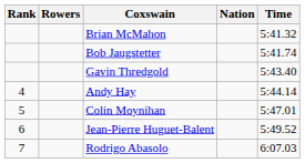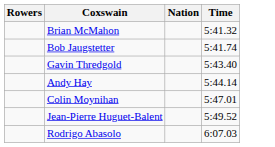 <table class="wikitable sortable" style="text-align:center">
 <tr>
-<th>Rank</th>
 <th>Rowers</th>
 <th>Coxswain</th>
 <th>Nation</th>
 <th>Time</th>
 </tr>
 <tr>
 <td></td>
-<td></td>
 <td align=left><a href='#'>Brian McMahon</a></td>
 <td align=left></td>
 <td>5:41.32</td>
 </tr>
 <tr>
-<td></td>
 <td></td>
 <td align=left><a href='#'>Bob Jaugstetter</a></td>
 <td align=left></td>
 <td>5:41.74</td>
 </tr>
 <tr>
 <td></td>
-<td></td>
 <td align=left><a href='#'>Gavin Thredgold</a></td>
 <td align=left></td>
 <td>5:43.40</td>
 </tr>
 <tr>
-<td>4</td>
 <td></td>
 <td align=left><a href='#'>Andy Hay</a></td>
 <td align=left></td>
 <td>5:44.14</td>
 </tr>
 <tr>
-<td>5</td>
 <td></td>
 <td align=left><a href='#'>Colin Moynihan</a></td>
 <td align=left></td>
 <td>5:47.01</td>
 </tr>
 <tr>
-<td>6</td>
 <td></td>
 <td align=left><a href='#'>Jean-Pierre Huguet-Balent</a></td>
 <td align=left></td>
 <td>5:49.52</td>
 </tr>
 <tr>
-<td>7</td>
 <td></td>
 <td align=left><a href='#'>Rodrigo Abasolo</a></td>
 <td align=left></td>
 <td>6:07.03</td>
 </tr>
 </table>
